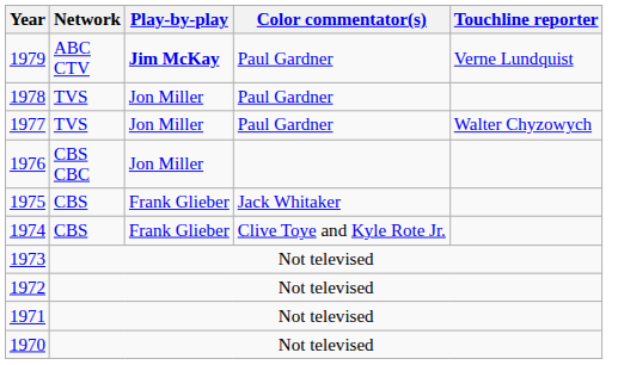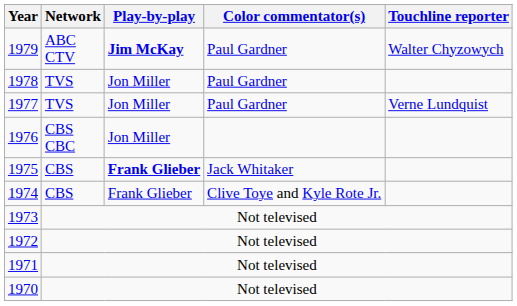 <table class=wikitable>
 <tr>
 <th>Year</th>
 <th>Network</th>
 <th><a href='#'>Play-by-play</a></th>
 <th><a href='#'>Color commentator(s)</a></th>
 <th><a href='#'>Touchline reporter</a></th>
 </tr>
 <tr>
 <td><a href='#'>1979</a></td>
 <td><a href='#'>ABC</a><br><a href='#'>CTV</a></td>
 <td><strong><a href='#'>Jim McKay</a></strong></td>
 <td><a href='#'>Paul Gardner</a></td>
-<td><a href='#'>Verne Lundquist</a></td>
+<td><a href='#'>Walter Chyzowych</a></td>
 </tr>
 <tr>
 <td><a href='#'>1978</a></td>
 <td><a href='#'>TVS</a></td>
 <td><a href='#'>Jon Miller</a></td>
 <td><a href='#'>Paul Gardner</a></td>
 <td></td>
 </tr>
 <tr>
 <td><a href='#'>1977</a></td>
 <td><a href='#'>TVS</a></td>
 <td><a href='#'>Jon Miller</a></td>
 <td><a href='#'>Paul Gardner</a></td>
-<td><a href='#'>Walter Chyzowych</a></td>
+<td><a href='#'>Verne Lundquist</a></td>
 </tr>
 <tr>
 <td><a href='#'>1976</a></td>
 <td><a href='#'>CBS</a><br><a href='#'>CBC</a></td>
 <td><a href='#'>Jon Miller</a></td>
 <td></td>
 <td></td>
 </tr>
 <tr>
 <td><a href='#'>1975</a></td>
 <td><a href='#'>CBS</a></td>
-<td><a href='#'>Frank Glieber</a></td>
+<td><strong><a href='#'>Frank Glieber</a></strong></td>
 <td><a href='#'>Jack Whitaker</a></td>
 <td></td>
 </tr>
 <tr>
 <td><a href='#'>1974</a></td>
 <td><a href='#'>CBS</a></td>
 <td><a href='#'>Frank Glieber</a></td>
 <td><a href='#'>Clive Toye</a> and <a href='#'>Kyle Rote Jr.</a></td>
 <td></td>
 </tr>
 <tr>
 <td><a href='#'>1973</a></td>
 <td colspan="7" align="center">Not televised</td>
 </tr>
 <tr>
 <td><a href='#'>1972</a></td>
 <td colspan="7" align="center">Not televised</td>
 </tr>
 <tr>
 <td><a href='#'>1971</a></td>
 <td colspan="7" align="center">Not televised</td>
 </tr>
 <tr>
 <td><a href='#'>1970</a></td>
 <td colspan="7" align="center">Not televised</td>
 </tr>
 </table>
